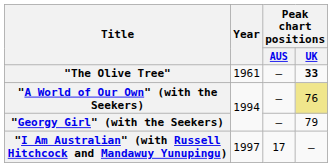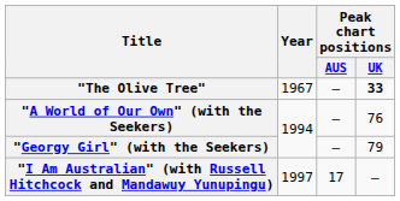 <table class="wikitable plainrowheaders" style="text-align:center;">
 <tr>
 <th scope="col" rowspan="2" style="width:20em;">Title</th>
 <th scope="col" rowspan="2" style="width:2em;">Year</th>
 <th scope="col" colspan="2">Peak chart positions</th>
 </tr>
 <tr>
 <th scope="col" style="width:2.5em;font-size:90%;"><a href='#'>AUS</a><br></th>
 <th scope="col" style="width:2.5em;font-size:90%;"><a href='#'>UK</a><br></th>
 </tr>
 <tr>
 <th scope="row">"The Olive Tree"</th>
-<td>1961</td>
+<td>1967</td>
 <td>—</td>
 <td><strong>33</strong></td>
 </tr>
 <tr>
 <th scope="row">"<a href='#'>A World of Our Own</a>" (with the Seekers)</th>
 <td rowspan="2">1994</td>
 <td>—</td>
-<td style="background: khaki;">76</td>
+<td>76</td>
 </tr>
 <tr>
 <th scope="row">"<a href='#'>Georgy Girl</a>" (with the Seekers)</th>
 <td>—</td>
 <td>79</td>
 </tr>
 <tr>
 <th scope="row">"<a href='#'>I Am Australian</a>" (with <a href='#'>Russell Hitchcock</a> and <a href='#'>Mandawuy Yunupingu</a>)</th>
 <td>1997</td>
 <td>17</td>
 <td>—</td>
 </tr>
 </table>
